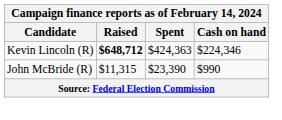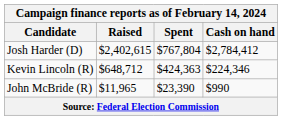 <table class="wikitable sortable">
 <tr>
 <th colspan=4>Campaign finance reports as of February 14, 2024</th>
 </tr>
 <tr style="text-align:center;">
 <th>Candidate</th>
 <th>Raised</th>
 <th>Spent</th>
 <th>Cash on hand</th>
 </tr>
 <tr>
+<td>Josh Harder (D)</td>
+<td>$2,402,615</td>
+<td>$767,804</td>
+<td>$2,784,412</td>
+</tr>
+<tr>
 <td>Kevin Lincoln (R)</td>
-<td><strong>$648,712</strong></td>
+<td>$648,712</td>
 <td>$424,363</td>
 <td>$224,346</td>
 </tr>
 <tr>
 <td>John McBride (R)</td>
-<td>$11,315</td>
+<td>$11,965</td>
 <td>$23,390</td>
 <td>$990</td>
 </tr>
 <tr>
 <th colspan="4"><small>Source: <a href='#'>Federal Election Commission</a></small></th>
 </tr>
 </table>
